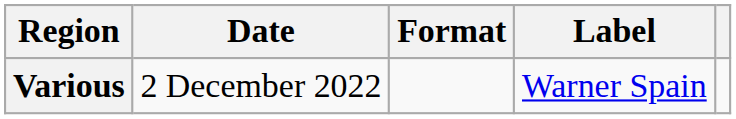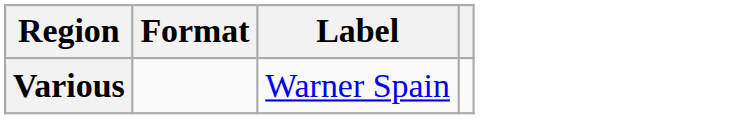 <table class="wikitable plainrowheaders">
 <tr>
 <th scope="col">Region</th>
-<th scope="col">Date</th>
 <th scope="col">Format</th>
 <th scope="col">Label</th>
 <th scope="col"></th>
 </tr>
 <tr>
 <th scope="row">Various</th>
-<td>2 December 2022</td>
 <td></td>
 <td><a href='#'>Warner Spain</a></td>
 <td align="center"></td>
 </tr>
 </table>
